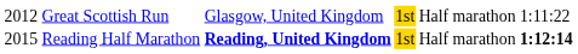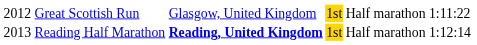 <table>
 <tr>
 <td>2012</td>
 <td><a href='#'>Great Scottish Run</a></td>
 <td><a href='#'>Glasgow, United Kingdom</a></td>
 <td bgcolor="gold">1st</td>
 <td>Half marathon</td>
 <td>1:11:22</td>
 </tr>
 <tr>
-<td>2015</td>
+<td>2013</td>
 <td><a href='#'>Reading Half Marathon</a></td>
 <td><strong><a href='#'>Reading, United Kingdom</a></strong></td>
 <td bgcolor="gold">1st</td>
 <td>Half marathon</td>
-<td><strong>1:12:14</strong></td>
+<td>1:12:14</td>
 </tr>
 </table>
